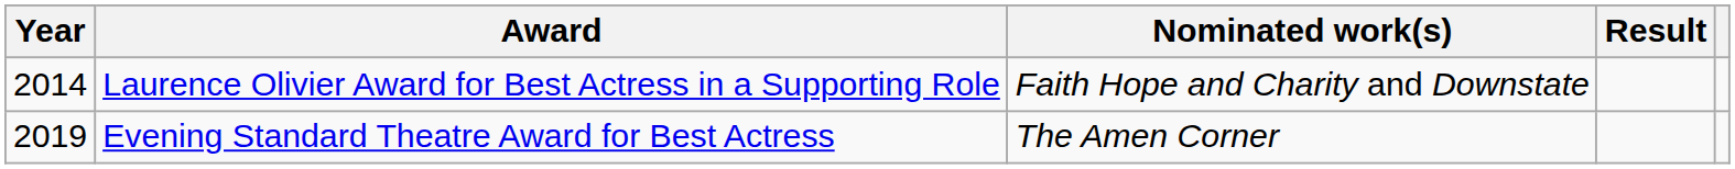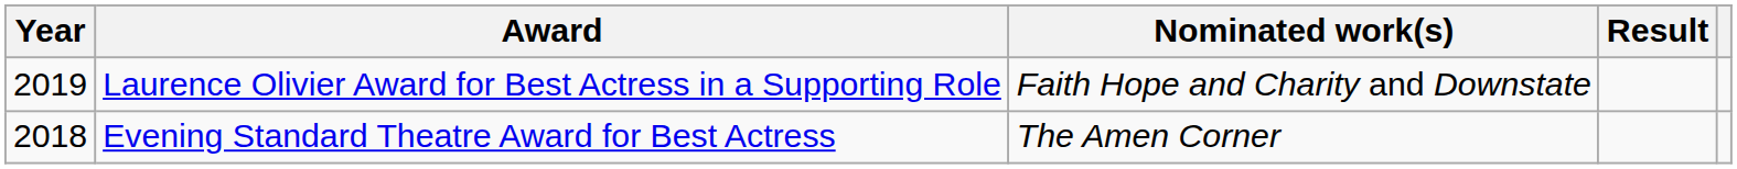 <table class="wikitable">
 <tr>
 <th>Year</th>
 <th>Award</th>
 <th>Nominated work(s)</th>
 <th>Result</th>
 <th></th>
 </tr>
 <tr>
-<td>2014</td>
+<td>2019</td>
 <td><a href='#'>Laurence Olivier Award for Best Actress in a Supporting Role</a></td>
 <td><em>Faith Hope and Charity</em> and <em>Downstate</em></td>
 <td></td>
 <td align="center"></td>
 </tr>
 <tr>
-<td>2019</td>
+<td>2018</td>
 <td><a href='#'>Evening Standard Theatre Award for Best Actress</a></td>
 <td><em>The Amen Corner</em></td>
 <td></td>
 <td align="center"></td>
 </tr>
 </table>
